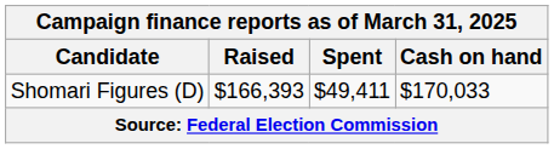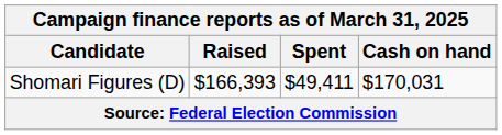 <table class="wikitable sortable">
 <tr>
 <th colspan=4>Campaign finance reports as of March 31, 2025</th>
 </tr>
 <tr style="text-align:center;">
 <th>Candidate</th>
 <th>Raised</th>
 <th>Spent</th>
 <th>Cash on hand</th>
 </tr>
 <tr>
 <td>Shomari Figures (D)</td>
 <td>$166,393</td>
 <td>$49,411</td>
-<td>$170,033</td>
+<td>$170,031</td>
 </tr>
 <tr>
 <th colspan="4"><small>Source: <a href='#'>Federal Election Commission</a></small></th>
 </tr>
 </table>
